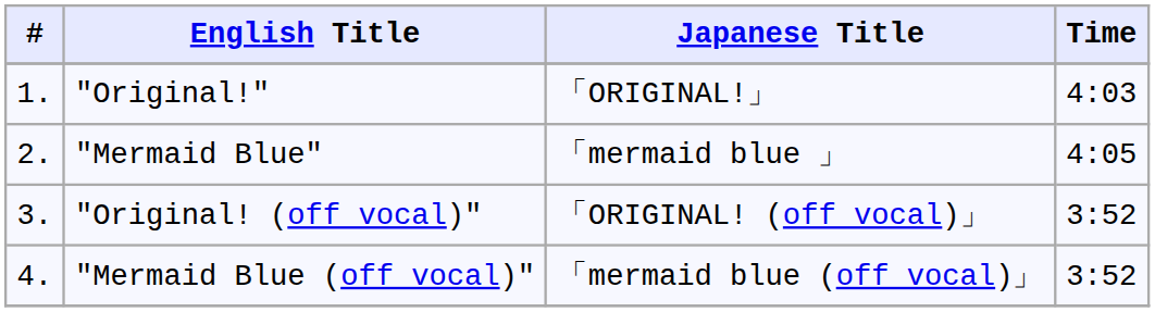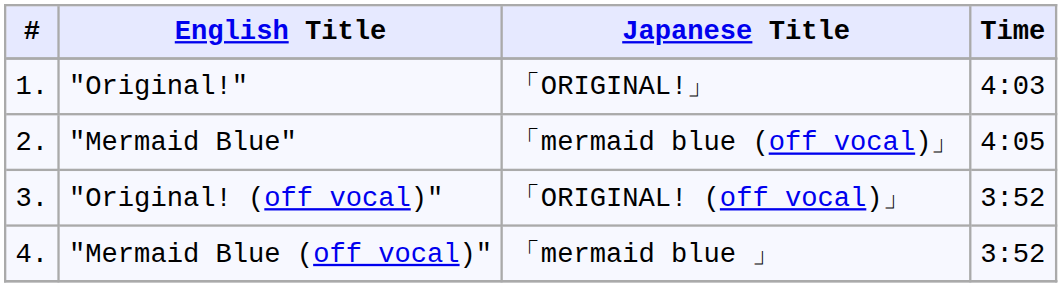 <table border="" cellpadding="4" cellspacing="0" style="border: 1px #aaaaaa solid; border-collapse: collapse; padding: 0.2em; margin: 1em 1em 1em 0; background: #f7f8ff; font-size:0.9em">
 <tr valign="middle" bgcolor="#e6e9ff">
 <th rowspan="1">#</th>
 <th rowspan="1"><a href='#'>English</a> Title</th>
 <th colspan="1"><a href='#'>Japanese</a> Title</th>
 <th rowspan="1">Time</th>
 </tr>
 <tr bgcolor="#e6e9ff">
 </tr>
 <tr>
 <td>1.</td>
 <td>"Original!"</td>
 <td>「ORIGINAL!」</td>
 <td>4:03</td>
 </tr>
 <tr>
 <td>2.</td>
 <td>"Mermaid Blue"</td>
-<td>「mermaid blue 」</td>
+<td>「mermaid blue (<a href='#'>off vocal</a>)」</td>
 <td>4:05</td>
 </tr>
 <tr>
 <td>3.</td>
 <td>"Original! (<a href='#'>off vocal</a>)"</td>
 <td>「ORIGINAL! (<a href='#'>off vocal</a>)」</td>
 <td>3:52</td>
 </tr>
 <tr>
 <td>4.</td>
 <td>"Mermaid Blue (<a href='#'>off vocal</a>)"</td>
-<td>「mermaid blue (<a href='#'>off vocal</a>)」</td>
+<td>「mermaid blue 」</td>
 <td>3:52</td>
 </tr>
 <tr>
 </tr>
 </table>
